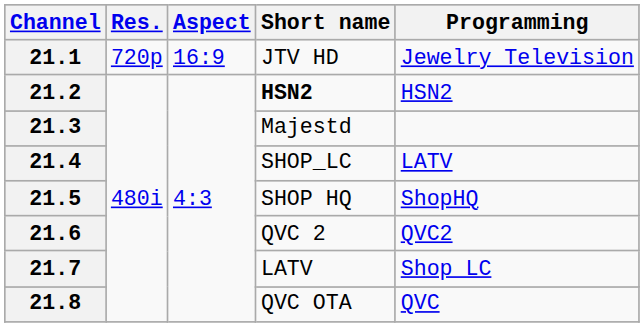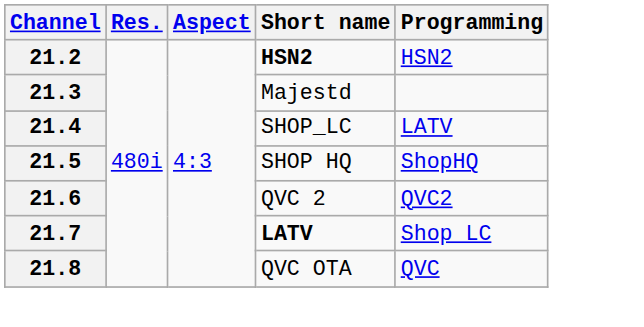 <table class="wikitable">
 <tr>
 <th scope = "col"><a href='#'>Channel</a></th>
 <th scope = "col"><a href='#'>Res.</a></th>
 <th scope = "col"><a href='#'>Aspect</a></th>
 <th scope = "col">Short name</th>
 <th scope = "col">Programming</th>
-</tr>
-<tr>
-<th scope = "row">21.1</th>
-<td><a href='#'>720p</a></td>
-<td rowspan=1><a href='#'>16:9</a></td>
-<td>JTV HD</td>
-<td><a href='#'>Jewelry Television</a></td>
 </tr>
 <tr>
 <th scope = "row">21.2</th>
 <td rowspan=8><a href='#'>480i</a></td>
 <td rowspan=8><a href='#'>4:3</a></td>
 <td><strong>HSN2</strong></td>
 <td><a href='#'>HSN2</a></td>
 </tr>
 <tr>
 <th scope = "row">21.3</th>
 <td>Majestd</td>
 <td></td>
 </tr>
 <tr>
 <th scope = "row">21.4</th>
 <td>SHOP_LC</td>
 <td><a href='#'>LATV</a></td>
 </tr>
 <tr>
 <th scope = "row">21.5</th>
 <td>SHOP HQ</td>
 <td><a href='#'>ShopHQ</a></td>
 </tr>
 <tr>
 <th scope = "row">21.6</th>
 <td>QVC 2</td>
 <td><a href='#'>QVC2</a></td>
 </tr>
 <tr>
 <th scope = "row">21.7</th>
-<td>LATV</td>
+<td><strong>LATV</strong></td>
 <td><a href='#'>Shop LC</a></td>
 </tr>
 <tr>
 <th scope = "row">21.8</th>
 <td>QVC OTA</td>
 <td><a href='#'>QVC</a></td>
 </tr>
 </table>
